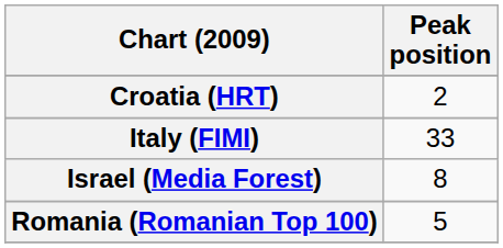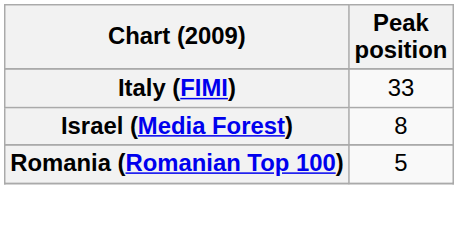 <table class="wikitable sortable plainrowheaders">
 <tr>
 <th scope="col">Chart (2009)</th>
 <th scope="col">Peak<br>position</th>
 </tr>
 <tr>
 </tr>
 <tr>
 </tr>
 <tr>
 </tr>
 <tr>
 </tr>
 <tr>
-</tr>
-<tr>
-<th scope="row">Croatia (<a href='#'>HRT</a>)</th>
-<td align="center">2</td>
 </tr>
 <tr>
 </tr>
 <tr>
 </tr>
 <tr>
 </tr>
 <tr>
 </tr>
 <tr>
 </tr>
 <tr>
 </tr>
 <tr>
 </tr>
 <tr>
 <th scope="row">Italy (<a href='#'>FIMI</a>)</th>
 <td style="text-align:center;">33</td>
 </tr>
 <tr>
 <th scope="row">Israel (<a href='#'>Media Forest</a>)</th>
 <td align="center">8</td>
 </tr>
 <tr>
 </tr>
 <tr>
 </tr>
 <tr>
 </tr>
 <tr>
 </tr>
 <tr>
 <th scope="row">Romania (<a href='#'>Romanian Top 100</a>)</th>
 <td style="text-align:center;">5</td>
 </tr>
 <tr>
 </tr>
 <tr>
 </tr>
 <tr>
 </tr>
 <tr>
 </tr>
 <tr>
 </tr>
 <tr>
 </tr>
 <tr>
 </tr>
 <tr>
 </tr>
 <tr>
 </tr>
 </table>
